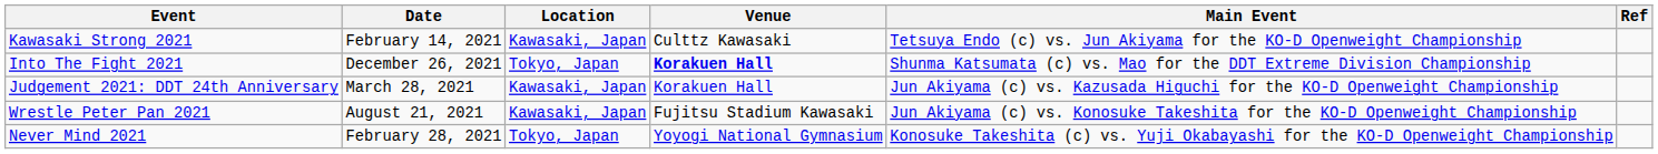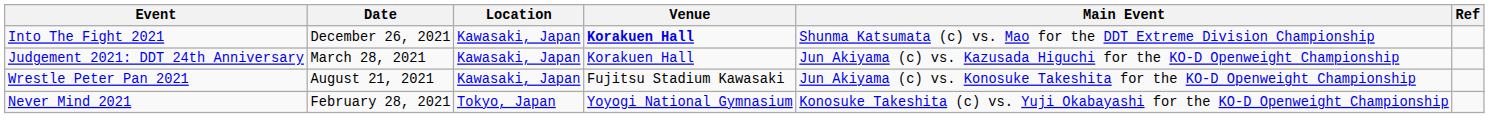 <table class="wikitable" style="font-size:85%;">
 <tr>
 <th>Event</th>
 <th>Date</th>
 <th>Location</th>
 <th>Venue</th>
 <th>Main Event</th>
 <th>Ref</th>
 </tr>
 <tr>
-<td><a href='#'>Kawasaki Strong 2021</a></td>
-<td>February 14, 2021</td>
-<td><a href='#'>Kawasaki, Japan</a></td>
-<td>Culttz Kawasaki</td>
-<td><a href='#'>Tetsuya Endo</a> (c) vs. <a href='#'>Jun Akiyama</a> for the <a href='#'>KO-D Openweight Championship</a></td>
-<td></td>
-</tr>
-<tr>
 <td><a href='#'>Into The Fight 2021</a></td>
 <td>December 26, 2021</td>
-<td><a href='#'>Tokyo, Japan</a></td>
+<td><a href='#'>Kawasaki, Japan</a></td>
 <td><strong><a href='#'>Korakuen Hall</a></strong></td>
 <td><a href='#'>Shunma Katsumata</a> (c) vs. <a href='#'>Mao</a> for the <a href='#'>DDT Extreme Division Championship</a></td>
 <td></td>
 </tr>
 <tr>
 <td><a href='#'>Judgement 2021: DDT 24th Anniversary</a></td>
 <td>March 28, 2021</td>
 <td><a href='#'>Kawasaki, Japan</a></td>
 <td><a href='#'>Korakuen Hall</a></td>
 <td><a href='#'>Jun Akiyama</a> (c) vs. <a href='#'>Kazusada Higuchi</a> for the <a href='#'>KO-D Openweight Championship</a></td>
 <td></td>
 </tr>
 <tr>
 <td><a href='#'>Wrestle Peter Pan 2021</a></td>
 <td>August 21, 2021</td>
 <td><a href='#'>Kawasaki, Japan</a></td>
 <td>Fujitsu Stadium Kawasaki</td>
 <td><a href='#'>Jun Akiyama</a> (c) vs. <a href='#'>Konosuke Takeshita</a> for the <a href='#'>KO-D Openweight Championship</a></td>
 <td></td>
 </tr>
 <tr>
 <td><a href='#'>Never Mind 2021</a></td>
 <td>February 28, 2021</td>
 <td><a href='#'>Tokyo, Japan</a></td>
 <td><a href='#'>Yoyogi National Gymnasium</a></td>
 <td><a href='#'>Konosuke Takeshita</a> (c) vs. <a href='#'>Yuji Okabayashi</a> for the <a href='#'>KO-D Openweight Championship</a></td>
 <td></td>
 </tr>
 </table>
